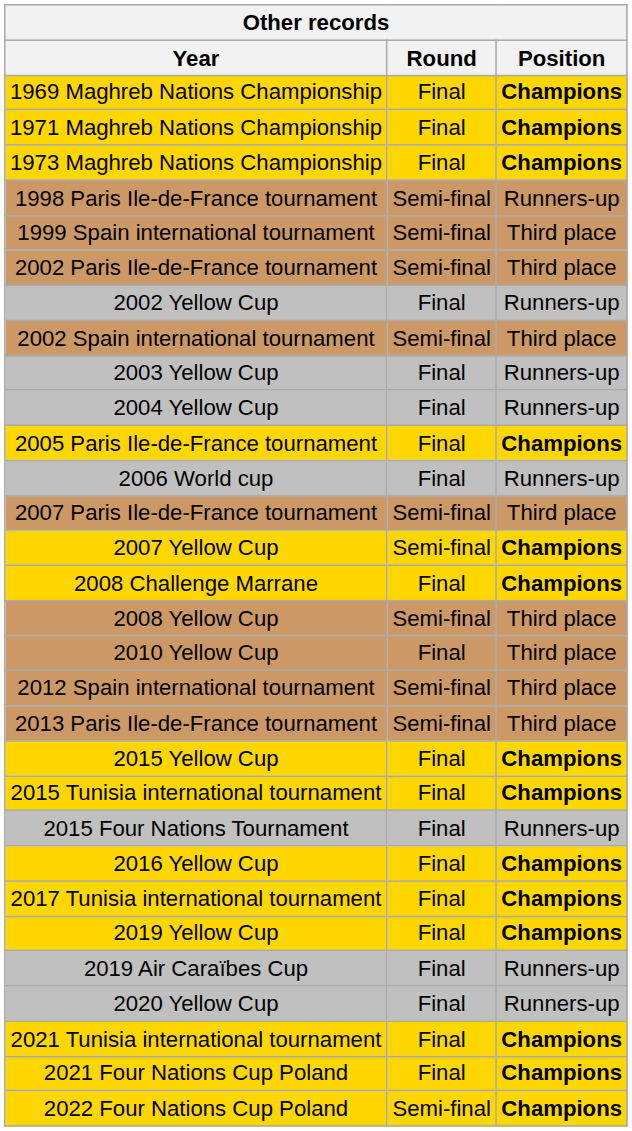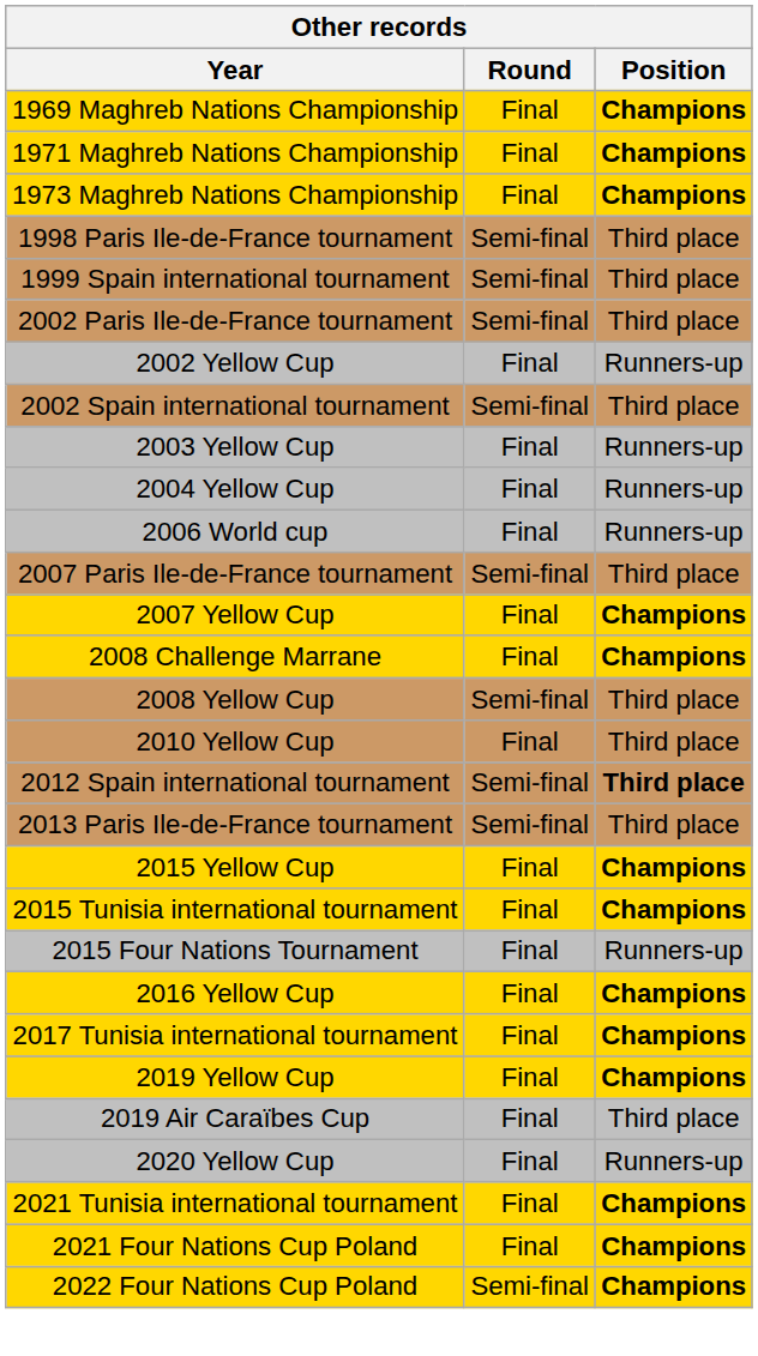 <table class="wikitable" style="font-size:90%; text-align:center;">
 <tr>
 <th colspan="3">Other records</th>
 </tr>
 <tr>
 <th>Year</th>
 <th>Round</th>
 <th>Position</th>
 </tr>
 <tr bgcolor=gold>
 <td>1969 Maghreb Nations Championship</td>
 <td>Final</td>
 <td><strong>Champions</strong></td>
 </tr>
 <tr bgcolor=gold>
 <td>1971 Maghreb Nations Championship</td>
 <td>Final</td>
 <td><strong>Champions</strong></td>
 </tr>
 <tr bgcolor=gold>
 <td>1973 Maghreb Nations Championship</td>
 <td>Final</td>
 <td><strong>Champions</strong></td>
 </tr>
 <tr bgcolor=cc9966>
 <td>1998 Paris Ile-de-France tournament</td>
 <td>Semi-final</td>
-<td>Runners-up</td>
+<td>Third place</td>
 </tr>
 <tr bgcolor=cc9966>
 <td>1999 Spain international tournament</td>
 <td>Semi-final</td>
 <td>Third place</td>
 </tr>
 <tr bgcolor=cc9966>
 <td>2002 Paris Ile-de-France tournament</td>
 <td>Semi-final</td>
 <td>Third place</td>
 </tr>
 <tr bgcolor=silver>
 <td>2002 Yellow Cup</td>
 <td>Final</td>
 <td>Runners-up</td>
 </tr>
 <tr bgcolor=cc9966>
 <td>2002 Spain international tournament</td>
 <td>Semi-final</td>
 <td>Third place</td>
 </tr>
 <tr bgcolor=silver>
 <td>2003 Yellow Cup</td>
 <td>Final</td>
 <td>Runners-up</td>
 </tr>
 <tr bgcolor=silver>
 <td>2004 Yellow Cup</td>
 <td>Final</td>
 <td>Runners-up</td>
 </tr>
-<tr bgcolor=gold>
-<td>2005 Paris Ile-de-France tournament</td>
-<td>Final</td>
-<td><strong>Champions</strong></td>
-</tr>
 <tr bgcolor=silver>
 <td>2006 World cup</td>
 <td>Final</td>
 <td>Runners-up</td>
 </tr>
 <tr bgcolor=cc9966>
 <td>2007 Paris Ile-de-France tournament</td>
 <td>Semi-final</td>
 <td>Third place</td>
 </tr>
 <tr bgcolor=gold>
 <td>2007 Yellow Cup</td>
-<td>Semi-final</td>
+<td>Final</td>
 <td><strong>Champions</strong></td>
 </tr>
 <tr bgcolor=gold>
 <td>2008 Challenge Marrane</td>
 <td>Final</td>
 <td><strong>Champions</strong></td>
 </tr>
 <tr bgcolor=cc9966>
 <td>2008 Yellow Cup</td>
 <td>Semi-final</td>
 <td>Third place</td>
 </tr>
 <tr bgcolor=cc9966>
 <td>2010 Yellow Cup</td>
 <td>Final</td>
 <td>Third place</td>
 </tr>
 <tr bgcolor=cc9966>
 <td>2012 Spain international tournament</td>
 <td>Semi-final</td>
-<td>Third place</td>
+<td><strong>Third place</strong></td>
 </tr>
 <tr bgcolor=cc9966>
 <td>2013 Paris Ile-de-France tournament</td>
 <td>Semi-final</td>
 <td>Third place</td>
 </tr>
 <tr bgcolor=gold>
 <td>2015 Yellow Cup</td>
 <td>Final</td>
 <td><strong>Champions</strong></td>
 </tr>
 <tr bgcolor=gold>
 <td>2015 Tunisia international tournament</td>
 <td>Final</td>
 <td><strong>Champions</strong></td>
 </tr>
 <tr bgcolor=silver>
 <td>2015 Four Nations Tournament</td>
 <td>Final</td>
 <td>Runners-up</td>
 </tr>
 <tr bgcolor=gold>
 <td>2016 Yellow Cup</td>
 <td>Final</td>
 <td><strong>Champions</strong></td>
 </tr>
 <tr bgcolor=gold>
 <td>2017 Tunisia international tournament</td>
 <td>Final</td>
 <td><strong>Champions</strong></td>
 </tr>
 <tr bgcolor=gold>
 <td>2019 Yellow Cup</td>
 <td>Final</td>
 <td><strong>Champions</strong></td>
 </tr>
 <tr bgcolor=silver>
 <td>2019 Air Caraïbes Cup</td>
 <td>Final</td>
-<td>Runners-up</td>
+<td>Third place</td>
 </tr>
 <tr bgcolor=silver>
 <td>2020 Yellow Cup</td>
 <td>Final</td>
 <td>Runners-up</td>
 </tr>
 <tr bgcolor=gold>
 <td>2021 Tunisia international tournament</td>
 <td>Final</td>
 <td><strong>Champions</strong></td>
 </tr>
 <tr bgcolor=gold>
 <td>2021 Four Nations Cup Poland</td>
 <td>Final</td>
 <td><strong>Champions</strong></td>
 </tr>
 <tr bgcolor=gold>
 <td>2022 Four Nations Cup Poland</td>
 <td>Semi-final</td>
 <td><strong>Champions</strong></td>
 </tr>
 </table>
